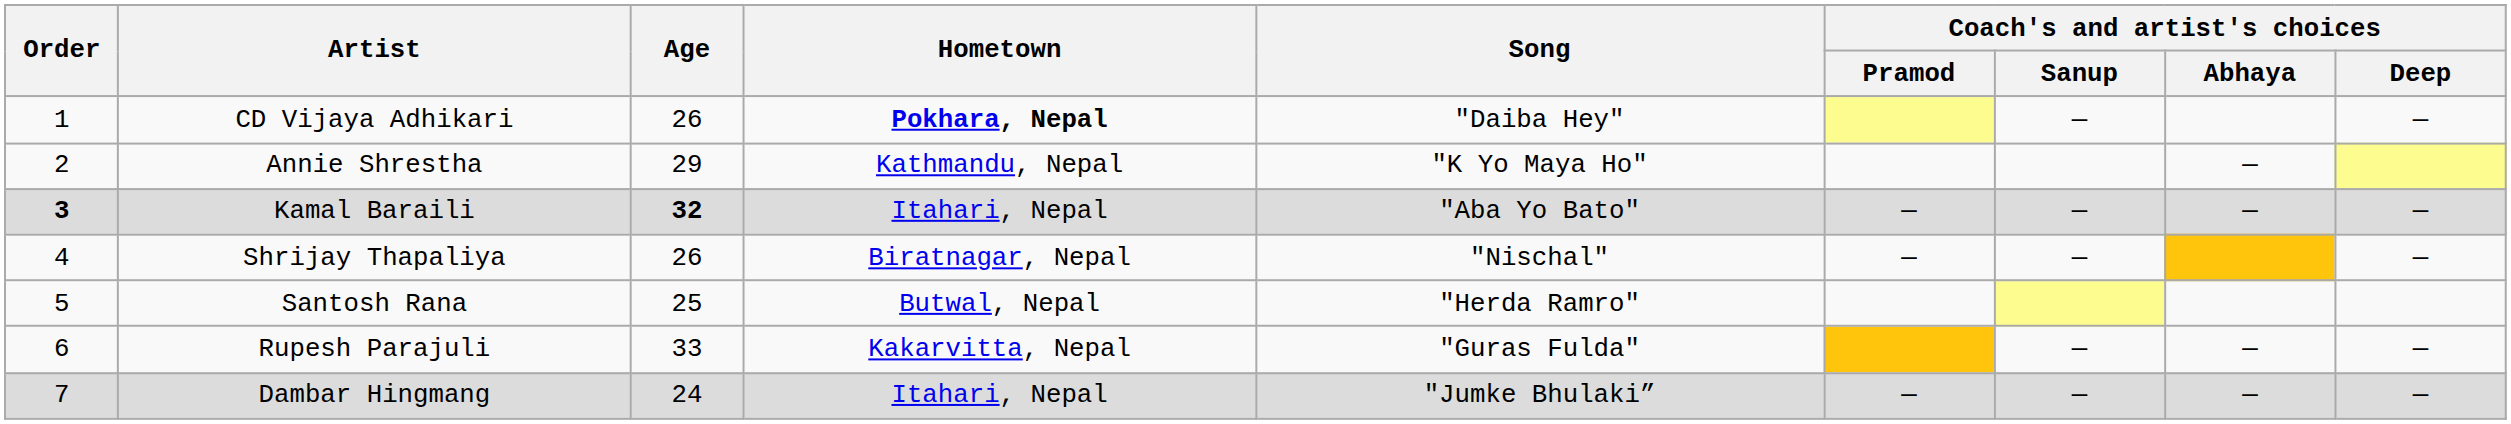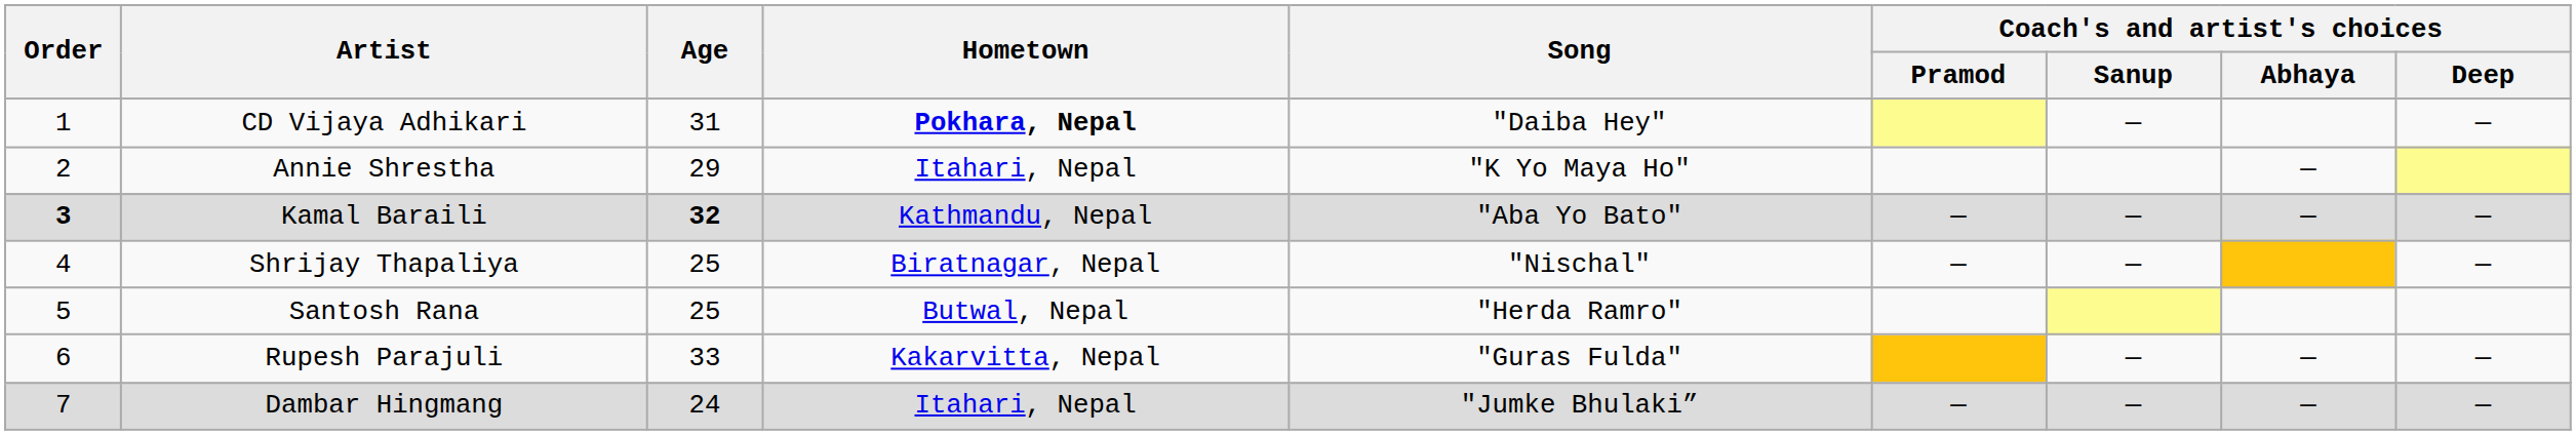 <table class="wikitable plainrowheaders" style="text-align:center; line-height:17px; width:100%;">
 <tr>
 <th scope="col" rowspan="2" style="width:04%;">Order</th>
 <th scope="col" rowspan="2" style="width:18%;">Artist</th>
 <th scope="col" rowspan="2" style="width:04%;">Age</th>
 <th scope="col" rowspan="2" style="width:18%;">Hometown</th>
 <th scope="col" rowspan="2" style="width:20%;">Song</th>
 <th colspan="4">Coach's and artist's choices</th>
 </tr>
 <tr>
 <th scope="col" style="width:06%;">Pramod</th>
 <th scope="col" style="width:06%;">Sanup</th>
 <th scope="col" style="width:06%;">Abhaya</th>
 <th scope="col" style="width:06%;">Deep</th>
 </tr>
 <tr>
 <td scope="row">1</td>
 <td>CD Vijaya Adhikari</td>
-<td>26</td>
+<td>31</td>
 <td><strong><a href='#'>Pokhara</a>, Nepal</strong></td>
 <td>"Daiba Hey"</td>
 <td style="background:#fdfc8f;"><strong></strong></td>
 <td>—</td>
 <td><strong></strong></td>
 <td>—</td>
 </tr>
 <tr>
 <td scope="row">2</td>
 <td>Annie Shrestha</td>
 <td>29</td>
-<td><a href='#'>Kathmandu</a>, Nepal</td>
+<td><a href='#'>Itahari</a>, Nepal</td>
 <td>"K Yo Maya Ho"</td>
 <td><strong></strong></td>
 <td><strong></strong></td>
 <td>—</td>
 <td style="background:#fdfc8f;"><strong></strong></td>
 </tr>
 <tr style="background:#DCDCDC;">
 <td scope="row"><strong>3</strong></td>
 <td>Kamal Baraili</td>
 <td><strong>32</strong></td>
-<td><a href='#'>Itahari</a>, Nepal</td>
+<td><a href='#'>Kathmandu</a>, Nepal</td>
 <td>"Aba Yo Bato"</td>
 <td>—</td>
 <td>—</td>
 <td>—</td>
 <td>—</td>
 </tr>
 <tr>
 <td scope="row">4</td>
 <td>Shrijay Thapaliya</td>
-<td>26</td>
+<td>25</td>
 <td><a href='#'>Biratnagar</a>, Nepal</td>
 <td>"Nischal"</td>
 <td>—</td>
 <td>—</td>
 <td style="background:#ffc40c;"><strong></strong></td>
 <td>—</td>
 </tr>
 <tr>
 <td scope="row">5</td>
 <td>Santosh Rana</td>
 <td>25</td>
 <td><a href='#'>Butwal</a>, Nepal</td>
 <td>"Herda Ramro"</td>
 <td><strong></strong></td>
 <td style="background:#fdfc8f;"><strong></strong></td>
 <td><strong></strong></td>
 <td><strong></strong></td>
 </tr>
 <tr>
 <td scope="row">6</td>
 <td>Rupesh Parajuli</td>
 <td>33</td>
 <td><a href='#'>Kakarvitta</a>, Nepal</td>
 <td>"Guras Fulda"</td>
 <td style="background:#ffc40c;"><strong></strong></td>
 <td>—</td>
 <td>—</td>
 <td>—</td>
 </tr>
 <tr style="background:#DCDCDC;">
 <td scope="row">7</td>
 <td>Dambar Hingmang</td>
 <td>24</td>
 <td><a href='#'>Itahari</a>, Nepal</td>
 <td>"Jumke Bhulaki”</td>
 <td>—</td>
 <td>—</td>
 <td>—</td>
 <td>—</td>
 </tr>
 </table>
